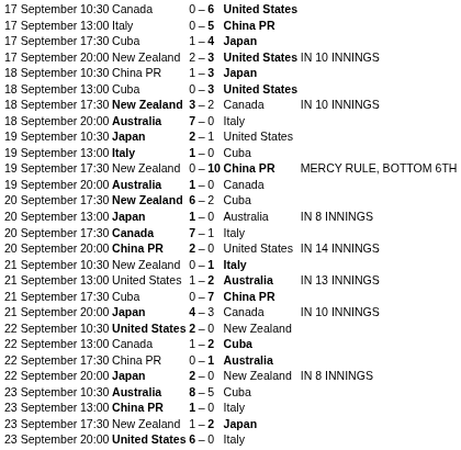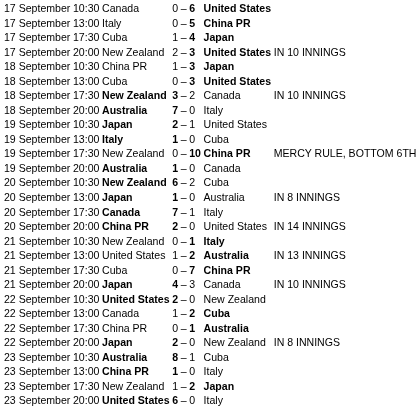 <table>
 <tr>
 <td>17 September</td>
 <td>10:30</td>
 <td>Canada</td>
 <td>0</td>
 <td>–</td>
 <td><strong>6</strong></td>
 <td><strong>United States</strong></td>
 <td></td>
 </tr>
 <tr>
 <td>17 September</td>
 <td>13:00</td>
 <td>Italy</td>
 <td>0</td>
 <td>–</td>
 <td><strong>5</strong></td>
 <td><strong>China PR</strong></td>
 <td></td>
 </tr>
 <tr>
 <td>17 September</td>
 <td>17:30</td>
 <td>Cuba</td>
 <td>1</td>
 <td>–</td>
 <td><strong>4</strong></td>
 <td><strong>Japan</strong></td>
 <td></td>
 </tr>
 <tr>
 <td>17 September</td>
 <td>20:00</td>
 <td>New Zealand</td>
 <td>2</td>
 <td>–</td>
 <td><strong>3</strong></td>
 <td><strong>United States</strong></td>
 <td>IN 10 INNINGS</td>
 </tr>
 <tr>
 <td>18 September</td>
 <td>10:30</td>
 <td>China PR</td>
 <td>1</td>
 <td>–</td>
 <td><strong>3</strong></td>
 <td><strong>Japan</strong></td>
 <td></td>
 </tr>
 <tr>
 <td>18 September</td>
 <td>13:00</td>
 <td>Cuba</td>
 <td>0</td>
 <td>–</td>
 <td><strong>3</strong></td>
 <td><strong>United States</strong></td>
 <td></td>
 </tr>
 <tr>
 <td>18 September</td>
 <td>17:30</td>
 <td><strong>New Zealand</strong></td>
 <td><strong>3</strong></td>
 <td>–</td>
 <td>2</td>
 <td>Canada</td>
 <td>IN 10 INNINGS</td>
 </tr>
 <tr>
 <td>18 September</td>
 <td>20:00</td>
 <td><strong>Australia</strong></td>
 <td><strong>7</strong></td>
 <td>–</td>
 <td>0</td>
 <td>Italy</td>
 <td></td>
 </tr>
 <tr>
 <td>19 September</td>
 <td>10:30</td>
 <td><strong>Japan</strong></td>
 <td><strong>2</strong></td>
 <td>–</td>
 <td>1</td>
 <td>United States</td>
 <td></td>
 </tr>
 <tr>
 <td>19 September</td>
 <td>13:00</td>
 <td><strong>Italy</strong></td>
 <td><strong>1</strong></td>
 <td>–</td>
 <td>0</td>
 <td>Cuba</td>
 <td></td>
 </tr>
 <tr>
 <td>19 September</td>
 <td>17:30</td>
 <td>New Zealand</td>
 <td>0</td>
 <td>–</td>
 <td><strong>10</strong></td>
 <td><strong>China PR</strong></td>
 <td>MERCY RULE, BOTTOM 6TH</td>
 </tr>
 <tr>
 <td>19 September</td>
 <td>20:00</td>
 <td><strong>Australia</strong></td>
 <td><strong>1</strong></td>
 <td>–</td>
 <td>0</td>
 <td>Canada</td>
 <td></td>
 </tr>
 <tr>
 <td>20 September</td>
-<td>17:30</td>
+<td>10:30</td>
 <td><strong>New Zealand</strong></td>
 <td><strong>6</strong></td>
 <td>–</td>
 <td>2</td>
 <td>Cuba</td>
 <td></td>
 </tr>
 <tr>
 <td>20 September</td>
 <td>13:00</td>
 <td><strong>Japan</strong></td>
 <td><strong>1</strong></td>
 <td>–</td>
 <td>0</td>
 <td>Australia</td>
 <td>IN 8 INNINGS</td>
 </tr>
 <tr>
 <td>20 September</td>
 <td>17:30</td>
 <td><strong>Canada</strong></td>
 <td><strong>7</strong></td>
 <td>–</td>
 <td>1</td>
 <td>Italy</td>
 <td></td>
 </tr>
 <tr>
 <td>20 September</td>
 <td>20:00</td>
 <td><strong>China PR</strong></td>
 <td><strong>2</strong></td>
 <td>–</td>
 <td>0</td>
 <td>United States</td>
 <td>IN 14 INNINGS</td>
 </tr>
 <tr>
 <td>21 September</td>
 <td>10:30</td>
 <td>New Zealand</td>
 <td>0</td>
 <td>–</td>
 <td><strong>1</strong></td>
 <td><strong>Italy</strong></td>
 <td></td>
 </tr>
 <tr>
 <td>21 September</td>
 <td>13:00</td>
 <td>United States</td>
 <td>1</td>
 <td>–</td>
 <td><strong>2</strong></td>
 <td><strong>Australia</strong></td>
 <td>IN 13 INNINGS</td>
 </tr>
 <tr>
 <td>21 September</td>
 <td>17:30</td>
 <td>Cuba</td>
 <td>0</td>
 <td>–</td>
 <td><strong>7</strong></td>
 <td><strong>China PR</strong></td>
 <td></td>
 </tr>
 <tr>
 <td>21 September</td>
 <td>20:00</td>
 <td><strong>Japan</strong></td>
 <td><strong>4</strong></td>
 <td>–</td>
 <td>3</td>
 <td>Canada</td>
 <td>IN 10 INNINGS</td>
 </tr>
 <tr>
 <td>22 September</td>
 <td>10:30</td>
 <td><strong>United States</strong></td>
 <td><strong>2</strong></td>
 <td>–</td>
 <td>0</td>
 <td>New Zealand</td>
 <td></td>
 </tr>
 <tr>
 <td>22 September</td>
 <td>13:00</td>
 <td>Canada</td>
 <td>1</td>
 <td>–</td>
 <td><strong>2</strong></td>
 <td><strong>Cuba</strong></td>
 <td></td>
 </tr>
 <tr>
 <td>22 September</td>
 <td>17:30</td>
 <td>China PR</td>
 <td>0</td>
 <td>–</td>
 <td><strong>1</strong></td>
 <td><strong>Australia</strong></td>
 <td></td>
 </tr>
 <tr>
 <td>22 September</td>
 <td>20:00</td>
 <td><strong>Japan</strong></td>
 <td><strong>2</strong></td>
 <td>–</td>
 <td>0</td>
 <td>New Zealand</td>
 <td>IN 8 INNINGS</td>
 </tr>
 <tr>
 <td>23 September</td>
 <td>10:30</td>
 <td><strong>Australia</strong></td>
 <td><strong>8</strong></td>
 <td>–</td>
-<td>5</td>
+<td>1</td>
 <td>Cuba</td>
 <td></td>
 </tr>
 <tr>
 <td>23 September</td>
 <td>13:00</td>
 <td><strong>China PR</strong></td>
 <td><strong>1</strong></td>
 <td>–</td>
 <td>0</td>
 <td>Italy</td>
 <td></td>
 </tr>
 <tr>
 <td>23 September</td>
 <td>17:30</td>
 <td>New Zealand</td>
 <td>1</td>
 <td>–</td>
 <td><strong>2</strong></td>
 <td><strong>Japan</strong></td>
 <td></td>
 </tr>
 <tr>
 <td>23 September</td>
 <td>20:00</td>
 <td><strong>United States</strong></td>
 <td><strong>6</strong></td>
 <td>–</td>
 <td>0</td>
 <td>Italy</td>
 <td></td>
 </tr>
 </table>
